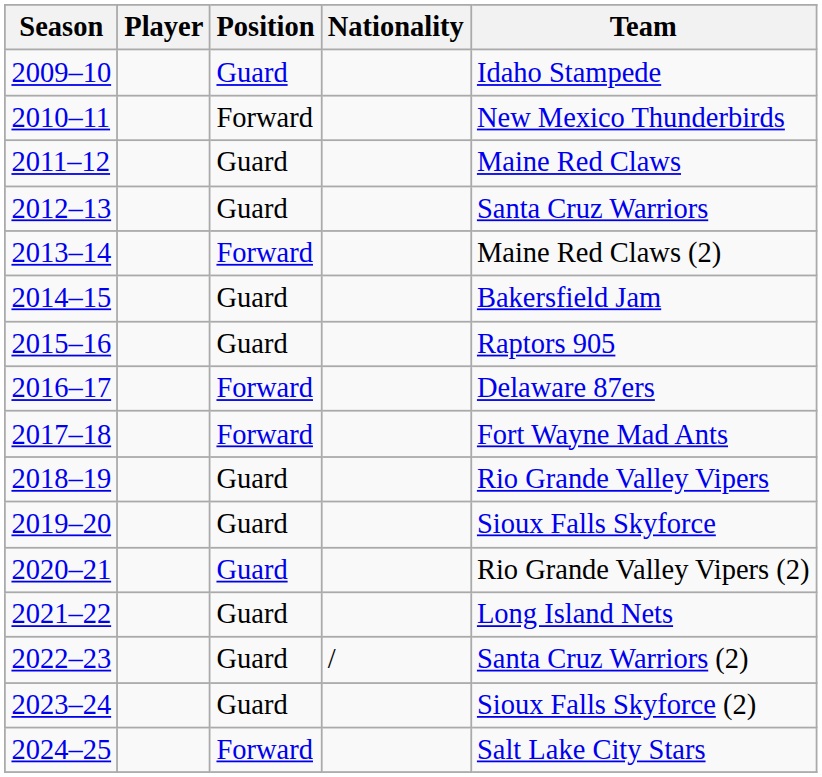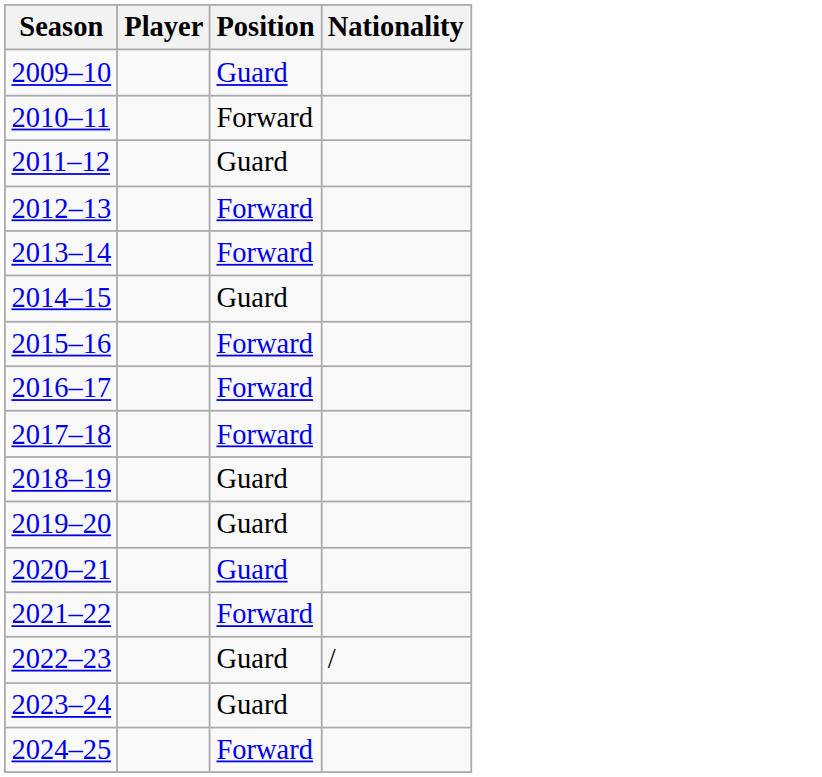 <table class="wikitable sortable">
 <tr>
 <th>Season</th>
 <th>Player</th>
 <th>Position</th>
 <th class=unsortable>Nationality</th>
-<th>Team</th>
 </tr>
 <tr>
 <td><a href='#'>2009–10</a></td>
 <td></td>
 <td><a href='#'>Guard</a></td>
 <td></td>
-<td><a href='#'>Idaho Stampede</a></td>
 </tr>
 <tr>
 <td><a href='#'>2010–11</a></td>
 <td></td>
 <td>Forward</td>
 <td></td>
-<td><a href='#'>New Mexico Thunderbirds</a></td>
 </tr>
 <tr>
 <td><a href='#'>2011–12</a></td>
 <td></td>
 <td>Guard</td>
 <td></td>
-<td><a href='#'>Maine Red Claws</a></td>
 </tr>
 <tr>
 <td><a href='#'>2012–13</a></td>
 <td></td>
-<td>Guard</td>
+<td><a href='#'>Forward</a></td>
 <td></td>
-<td><a href='#'>Santa Cruz Warriors</a></td>
 </tr>
 <tr>
 <td><a href='#'>2013–14</a></td>
 <td></td>
 <td><a href='#'>Forward</a></td>
 <td></td>
-<td>Maine Red Claws (2)</td>
 </tr>
 <tr>
 <td><a href='#'>2014–15</a></td>
 <td></td>
 <td>Guard</td>
 <td></td>
-<td><a href='#'>Bakersfield Jam</a></td>
 </tr>
 <tr>
 <td><a href='#'>2015–16</a></td>
 <td></td>
-<td>Guard</td>
+<td><a href='#'>Forward</a></td>
 <td></td>
-<td><a href='#'>Raptors 905</a></td>
 </tr>
 <tr>
 <td><a href='#'>2016–17</a></td>
 <td></td>
 <td><a href='#'>Forward</a></td>
 <td></td>
-<td><a href='#'>Delaware 87ers</a></td>
 </tr>
 <tr>
 <td><a href='#'>2017–18</a></td>
 <td></td>
 <td><a href='#'>Forward</a></td>
 <td></td>
-<td><a href='#'>Fort Wayne Mad Ants</a></td>
 </tr>
 <tr>
 <td><a href='#'>2018–19</a></td>
 <td></td>
 <td>Guard</td>
 <td></td>
-<td><a href='#'>Rio Grande Valley Vipers</a></td>
 </tr>
 <tr>
 <td><a href='#'>2019–20</a></td>
 <td></td>
 <td>Guard</td>
 <td></td>
-<td><a href='#'>Sioux Falls Skyforce</a></td>
 </tr>
 <tr>
 <td><a href='#'>2020–21</a></td>
 <td></td>
 <td><a href='#'>Guard</a></td>
 <td></td>
-<td>Rio Grande Valley Vipers (2)</td>
 </tr>
 <tr>
 <td><a href='#'>2021–22</a></td>
 <td></td>
-<td>Guard</td>
+<td><a href='#'>Forward</a></td>
 <td></td>
-<td><a href='#'>Long Island Nets</a></td>
 </tr>
 <tr>
 <td><a href='#'>2022–23</a></td>
 <td></td>
 <td>Guard</td>
 <td>/<br></td>
-<td><a href='#'>Santa Cruz Warriors</a> (2)</td>
 </tr>
 <tr>
 <td><a href='#'>2023–24</a></td>
 <td></td>
 <td>Guard</td>
 <td></td>
-<td><a href='#'>Sioux Falls Skyforce</a> (2)</td>
 </tr>
 <tr>
 <td><a href='#'>2024–25</a></td>
 <td></td>
 <td><a href='#'>Forward</a></td>
 <td></td>
-<td><a href='#'>Salt Lake City Stars</a></td>
 </tr>
 </table>
